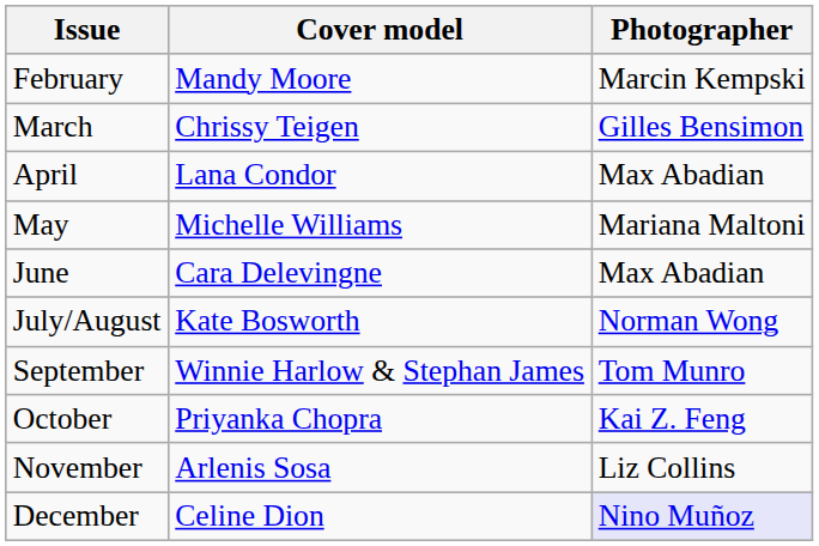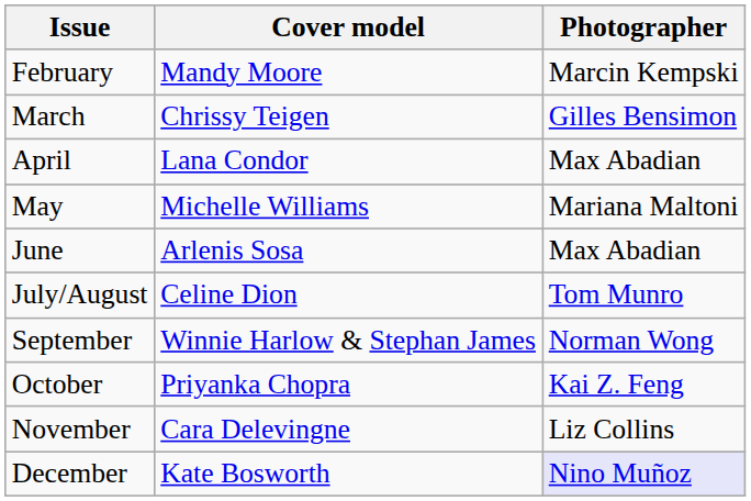 <table class="sortable wikitable">
 <tr>
 <th>Issue</th>
 <th>Cover model</th>
 <th>Photographer</th>
 </tr>
 <tr>
 <td>February</td>
 <td><a href='#'>Mandy Moore</a></td>
 <td>Marcin Kempski</td>
 </tr>
 <tr>
 <td>March</td>
 <td><a href='#'>Chrissy Teigen</a></td>
 <td><a href='#'>Gilles Bensimon</a></td>
 </tr>
 <tr>
 <td>April</td>
 <td><a href='#'>Lana Condor</a></td>
 <td>Max Abadian</td>
 </tr>
 <tr>
 <td>May</td>
 <td><a href='#'>Michelle Williams</a></td>
 <td>Mariana Maltoni</td>
 </tr>
 <tr>
 <td>June</td>
-<td><a href='#'>Cara Delevingne</a></td>
+<td><a href='#'>Arlenis Sosa</a></td>
 <td>Max Abadian</td>
 </tr>
 <tr>
 <td>July/August</td>
-<td><a href='#'>Kate Bosworth</a></td>
-<td><a href='#'>Norman Wong</a></td>
+<td><a href='#'>Celine Dion</a></td>
+<td><a href='#'>Tom Munro</a></td>
 </tr>
 <tr>
 <td>September</td>
 <td><a href='#'>Winnie Harlow</a> &  <a href='#'>Stephan James</a></td>
-<td><a href='#'>Tom Munro</a></td>
+<td><a href='#'>Norman Wong</a></td>
 </tr>
 <tr>
 <td>October</td>
 <td><a href='#'>Priyanka Chopra</a></td>
 <td><a href='#'>Kai Z. Feng</a></td>
 </tr>
 <tr>
 <td>November</td>
-<td><a href='#'>Arlenis Sosa</a></td>
+<td><a href='#'>Cara Delevingne</a></td>
 <td>Liz Collins</td>
 </tr>
 <tr>
 <td>December</td>
-<td><a href='#'>Celine Dion</a></td>
+<td><a href='#'>Kate Bosworth</a></td>
 <td style="background: lavender;"><a href='#'>Nino Muñoz</a></td>
 </tr>
 </table>
